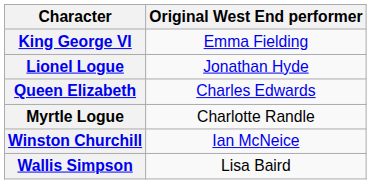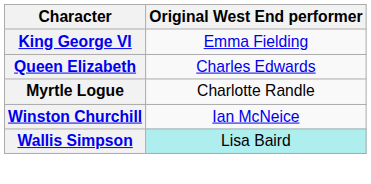 <table class="wikitable">
 <tr>
 <th scope="col">Character</th>
 <th scope="col" class="unsortable">Original West End performer</th>
 </tr>
 <tr>
 <th scope="row"><a href='#'>King George VI</a></th>
 <td align="center" colspan="1"><a href='#'>Emma Fielding</a></td>
-</tr>
-<tr>
-<th scope="row"><a href='#'>Lionel Logue</a></th>
-<td align="center" colspan="1"><a href='#'>Jonathan Hyde</a></td>
 </tr>
 <tr>
 <th scope="row"><a href='#'>Queen Elizabeth</a></th>
 <td align="center" colspan="1"><a href='#'>Charles Edwards</a></td>
 </tr>
 <tr>
 <th scope="row">Myrtle Logue</th>
 <td align="center" colspan="1">Charlotte Randle</td>
 </tr>
 <tr>
 <th scope="row"><a href='#'>Winston Churchill</a></th>
 <td align="center" colspan="1"><a href='#'>Ian McNeice</a></td>
 </tr>
 <tr>
 <th scope="row"><a href='#'>Wallis Simpson</a></th>
-<td align="center" colspan="1">Lisa Baird</td>
+<td align="center" colspan="1" style="background: paleturquoise;">Lisa Baird</td>
 </tr>
 </table>
